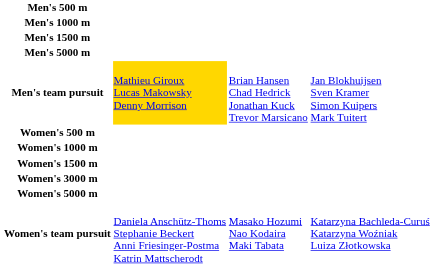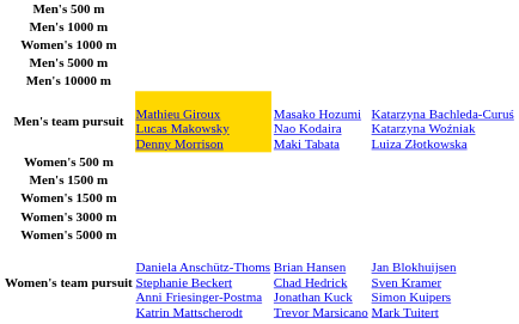 <table>
 <tr>
 <th scope="row">Men's 500 m<br></th>
 <td></td>
 <td></td>
 <td></td>
 </tr>
 <tr>
 <th scope="row">Men's 1000 m<br></th>
 <td></td>
 <td></td>
 <td></td>
 </tr>
 <tr>
-<th scope="row">Men's 1500 m<br></th>
+<th scope="row">Women's 1000 m<br></th>
 <td></td>
 <td></td>
 <td></td>
 </tr>
 <tr>
 <th scope="row">Men's 5000 m<br></th>
 <td></td>
 <td></td>
 <td></td>
 </tr>
 <tr>
+<th scope="row">Men's 10000 m<br></th>
+<td></td>
+<td></td>
+<td></td>
+</tr>
+<tr>
 <th scope="row">Men's team pursuit<br></th>
 <td valign=top style="background: gold;"><br><a href='#'>Mathieu Giroux</a><br><a href='#'>Lucas Makowsky</a><br><a href='#'>Denny Morrison</a></td>
-<td valign=top><br><a href='#'>Brian Hansen</a><br><a href='#'>Chad Hedrick</a><br><a href='#'>Jonathan Kuck</a><br><a href='#'>Trevor Marsicano</a></td>
-<td><br><a href='#'>Jan Blokhuijsen</a><br><a href='#'>Sven Kramer</a><br><a href='#'>Simon Kuipers</a><br><a href='#'>Mark Tuitert</a></td>
+<td valign=top><br><a href='#'>Masako Hozumi</a><br><a href='#'>Nao Kodaira</a><br><a href='#'>Maki Tabata</a></td>
+<td valign=top><br><a href='#'>Katarzyna Bachleda-Curuś</a><br><a href='#'>Katarzyna Woźniak</a><br><a href='#'>Luiza Złotkowska</a></td>
 </tr>
 <tr>
 <th scope="row">Women's 500 m<br></th>
 <td></td>
 <td></td>
 <td></td>
 </tr>
 <tr>
-<th scope="row">Women's 1000 m<br></th>
+<th scope="row">Men's 1500 m<br></th>
 <td></td>
 <td></td>
 <td></td>
 </tr>
 <tr>
 <th scope="row">Women's 1500 m<br></th>
 <td></td>
 <td></td>
 <td></td>
 </tr>
 <tr>
 <th scope="row">Women's 3000 m<br></th>
 <td></td>
 <td></td>
 <td></td>
 </tr>
 <tr>
 <th scope="row">Women's 5000 m<br></th>
 <td></td>
 <td></td>
 <td></td>
 </tr>
 <tr>
 <th scope="row">Women's team pursuit<br></th>
 <td valign=top><br><a href='#'>Daniela Anschütz-Thoms</a><br><a href='#'>Stephanie Beckert</a><br><a href='#'>Anni Friesinger-Postma</a><br><a href='#'>Katrin Mattscherodt</a></td>
-<td valign=top><br><a href='#'>Masako Hozumi</a><br><a href='#'>Nao Kodaira</a><br><a href='#'>Maki Tabata</a></td>
-<td valign=top><br><a href='#'>Katarzyna Bachleda-Curuś</a><br><a href='#'>Katarzyna Woźniak</a><br><a href='#'>Luiza Złotkowska</a></td>
+<td valign=top><br><a href='#'>Brian Hansen</a><br><a href='#'>Chad Hedrick</a><br><a href='#'>Jonathan Kuck</a><br><a href='#'>Trevor Marsicano</a></td>
+<td><br><a href='#'>Jan Blokhuijsen</a><br><a href='#'>Sven Kramer</a><br><a href='#'>Simon Kuipers</a><br><a href='#'>Mark Tuitert</a></td>
 </tr>
 </table>
